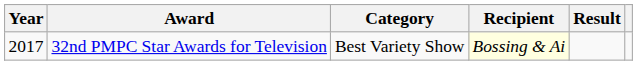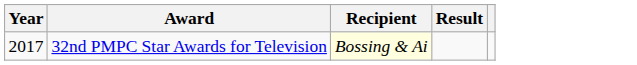 <table class="wikitable">
 <tr>
 <th>Year</th>
 <th>Award</th>
-<th>Category</th>
 <th>Recipient</th>
 <th>Result</th>
 <th></th>
 </tr>
 <tr>
 <td>2017</td>
 <td><a href='#'>32nd PMPC Star Awards for Television</a></td>
-<td>Best Variety Show</td>
 <td style="background: lightyellow;"><em>Bossing & Ai</em></td>
 <td></td>
 <td></td>
 </tr>
 </table>
